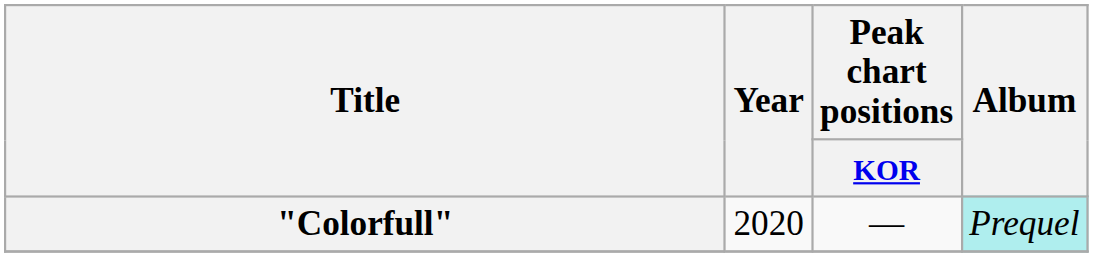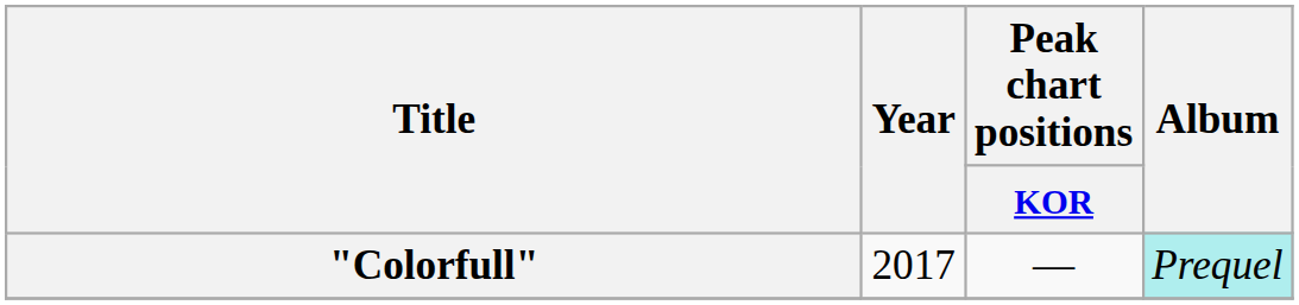 <table class="wikitable plainrowheaders" style="text-align:center;" border="1">
 <tr>
 <th scope="col" rowspan="2" style="width:20em;">Title</th>
 <th scope="col" rowspan="2">Year</th>
 <th scope="col" colspan="1">Peak chart positions</th>
 <th scope="col" rowspan="2">Album</th>
 </tr>
 <tr>
 <th style="width:2.5em;"><small><a href='#'>KOR</a></small><br></th>
 </tr>
 <tr>
 <th scope=row>"Colorfull"</th>
-<td>2020</td>
+<td>2017</td>
 <td>—</td>
 <td style="background: paleturquoise;"><em>Prequel</em></td>
 </tr>
 <tr>
 </tr>
 </table>
